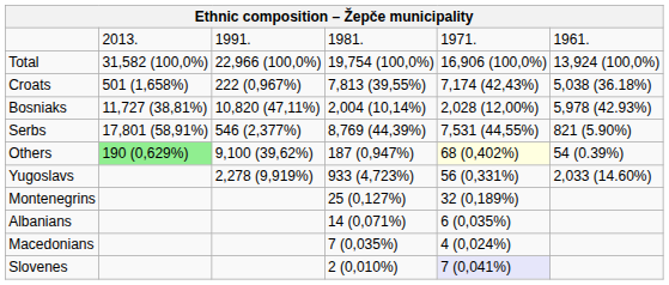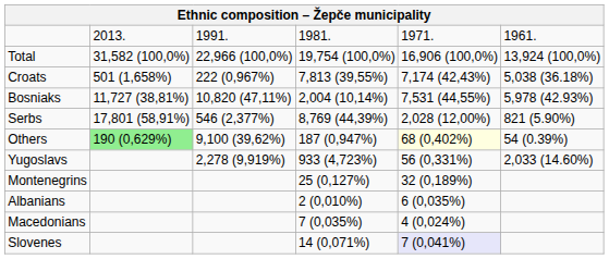 <table class="wikitable">
 <tr>
 <th colspan="9">Ethnic composition – Žepče municipality</th>
 </tr>
 <tr>
 <td></td>
 <td>2013.</td>
 <td>1991.</td>
 <td>1981.</td>
 <td>1971.</td>
 <td>1961.</td>
 </tr>
 <tr>
 <td>Total</td>
 <td>31,582 (100,0%)</td>
 <td>22,966 (100,0%)</td>
 <td>19,754 (100,0%)</td>
 <td>16,906 (100,0%)</td>
 <td>13,924 (100,0%)</td>
 </tr>
 <tr>
 <td>Croats</td>
 <td>501 (1,658%)</td>
 <td>222 (0,967%)</td>
 <td>7,813 (39,55%)</td>
 <td>7,174 (42,43%)</td>
 <td>5,038 (36.18%)</td>
 </tr>
 <tr>
 <td>Bosniaks</td>
 <td>11,727 (38,81%)</td>
 <td>10,820 (47,11%)</td>
 <td>2,004 (10,14%)</td>
-<td>2,028 (12,00%)</td>
+<td>7,531 (44,55%)</td>
 <td>5,978 (42.93%)</td>
 </tr>
 <tr>
 <td>Serbs</td>
 <td>17,801 (58,91%)</td>
 <td>546 (2,377%)</td>
 <td>8,769 (44,39%)</td>
-<td>7,531 (44,55%)</td>
+<td>2,028 (12,00%)</td>
 <td>821 (5.90%)</td>
 </tr>
 <tr>
 <td>Others</td>
 <td style="background: lightgreen;">190 (0,629%)</td>
 <td>9,100 (39,62%)</td>
 <td>187 (0,947%)</td>
 <td style="background: lightyellow;">68 (0,402%)</td>
 <td>54 (0.39%)</td>
 </tr>
 <tr>
 <td>Yugoslavs</td>
 <td></td>
 <td>2,278 (9,919%)</td>
 <td>933 (4,723%)</td>
 <td>56 (0,331%)</td>
 <td>2,033 (14.60%)</td>
 </tr>
 <tr>
 <td>Montenegrins</td>
 <td></td>
 <td></td>
 <td>25 (0,127%)</td>
 <td>32 (0,189%)</td>
 <td></td>
 </tr>
 <tr>
 <td>Albanians</td>
 <td></td>
 <td></td>
-<td>14 (0,071%)</td>
+<td>2 (0,010%)</td>
 <td>6 (0,035%)</td>
 <td></td>
 </tr>
 <tr>
 <td>Macedonians</td>
 <td></td>
 <td></td>
 <td>7 (0,035%)</td>
 <td>4 (0,024%)</td>
 <td></td>
 </tr>
 <tr>
 <td>Slovenes</td>
 <td></td>
 <td></td>
-<td>2 (0,010%)</td>
+<td>14 (0,071%)</td>
 <td style="background: lavender;">7 (0,041%)</td>
 <td></td>
 </tr>
 </table>
